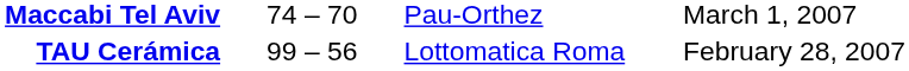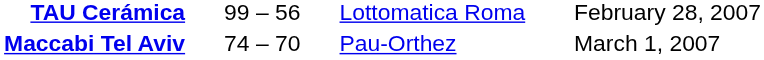 <table style="text-align:center">
 <tr>
 <th width=160></th>
 <th width=100></th>
 <th width=160></th>
 <th width=200></th>
 </tr>
 <tr>
+<td align=right><strong><a href='#'>TAU Cerámica</a></strong> </td>
+<td>99 – 56</td>
+<td align=left> <a href='#'>Lottomatica Roma</a></td>
+<td align=left>February 28, 2007</td>
+</tr>
+<tr>
 <td align=right><strong><a href='#'>Maccabi Tel Aviv</a></strong> </td>
 <td>74 – 70</td>
 <td align=left> <a href='#'>Pau-Orthez</a></td>
 <td align=left>March 1, 2007</td>
 </tr>
-<tr>
-<td align=right><strong><a href='#'>TAU Cerámica</a></strong> </td>
-<td>99 – 56</td>
-<td align=left> <a href='#'>Lottomatica Roma</a></td>
-<td align=left>February 28, 2007</td>
-</tr>
 </table>
